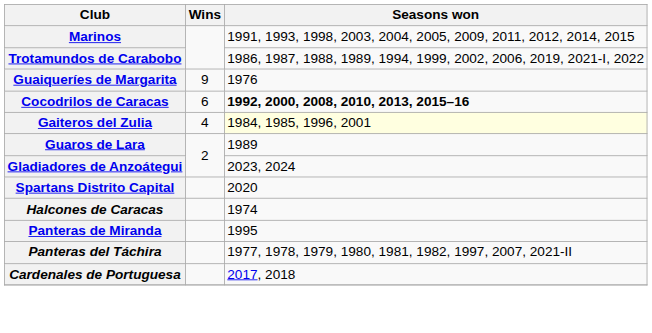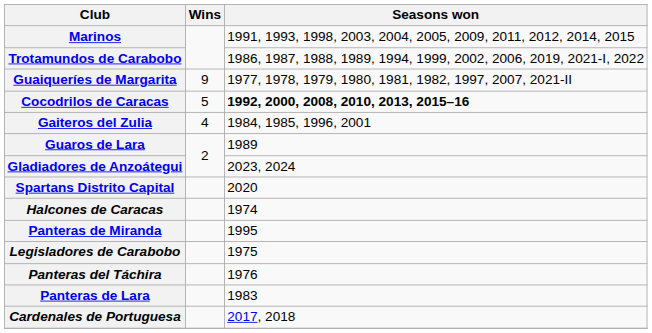 <table class="wikitable sortable plainrowheaders" style="text-align:left">
 <tr>
 <th scope="col">Club</th>
 <th scope="col">Wins</th>
 <th scope="col">Seasons won</th>
 </tr>
 <tr>
 <th scope="row"><a href='#'>Marinos</a></th>
 <td rowspan=2></td>
 <td>1991, 1993, 1998, 2003, 2004, 2005, 2009, 2011, 2012, 2014, 2015</td>
 </tr>
 <tr>
 <th scope="row"><a href='#'>Trotamundos de Carabobo</a></th>
 <td>1986, 1987, 1988, 1989, 1994, 1999, 2002, 2006, 2019, 2021-I, 2022</td>
 </tr>
 <tr>
 <th scope="row"><a href='#'>Guaiqueríes de Margarita</a></th>
 <td align="center">9</td>
-<td>1976</td>
+<td>1977, 1978, 1979, 1980, 1981, 1982, 1997, 2007, 2021-II</td>
 </tr>
 <tr>
 <th scope="row"><a href='#'>Cocodrilos de Caracas</a></th>
-<td align="center">6</td>
+<td align="center">5</td>
 <td><strong>1992, 2000, 2008, 2010, 2013, 2015–16</strong></td>
 </tr>
 <tr>
 <th scope="row"><a href='#'>Gaiteros del Zulia</a></th>
 <td align="center">4</td>
-<td style="background: lightyellow;">1984, 1985, 1996, 2001</td>
+<td>1984, 1985, 1996, 2001</td>
 </tr>
 <tr>
 <th scope="row"><a href='#'>Guaros de Lara</a></th>
 <td rowspan=2 align="center">2</td>
 <td>1989</td>
 </tr>
 <tr>
 <th><a href='#'>Gladiadores de Anzoátegui</a></th>
 <td>2023, 2024</td>
 </tr>
 <tr>
 <th scope="row"><a href='#'>Spartans Distrito Capital</a></th>
 <td></td>
 <td>2020</td>
 </tr>
 <tr>
 <th scope="row"><em>Halcones de Caracas</em></th>
 <td></td>
 <td>1974</td>
 </tr>
 <tr>
 <th scope="row"><a href='#'>Panteras de Miranda</a></th>
 <td></td>
 <td>1995</td>
 </tr>
 <tr>
+<th scope="row"><em>Legisladores de Carabobo</em></th>
+<td></td>
+<td>1975</td>
+</tr>
+<tr>
 <th scope="row"><em>Panteras del Táchira</em></th>
 <td></td>
-<td>1977, 1978, 1979, 1980, 1981, 1982, 1997, 2007, 2021-II</td>
+<td>1976</td>
+</tr>
+<tr>
+<th scope="row"><a href='#'>Panteras de Lara</a></th>
+<td></td>
+<td>1983</td>
 </tr>
 <tr>
 <th scope="row"><em>Cardenales de Portuguesa</em></th>
 <td></td>
 <td><a href='#'>2017</a>, 2018</td>
 </tr>
 <tr>
 </tr>
 </table>
